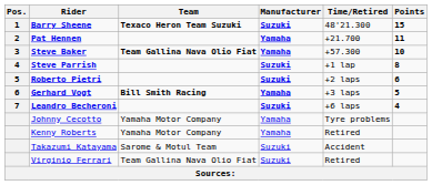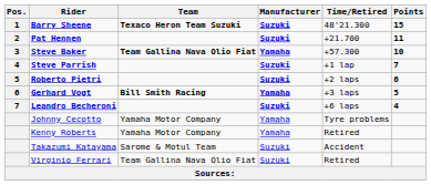 <table class="wikitable" style="font-size: 95%;">
 <tr>
 <th>Pos.</th>
 <th>Rider</th>
 <th>Team</th>
 <th>Manufacturer</th>
 <th>Time/Retired</th>
 <th>Points</th>
 </tr>
 <tr>
 <th>1</th>
 <td> <strong><a href='#'>Barry Sheene</a></strong></td>
 <td><strong>Texaco Heron Team Suzuki</strong></td>
 <td><strong><a href='#'>Suzuki</a></strong></td>
 <td>48'21.300</td>
 <td><strong>15</strong></td>
 </tr>
 <tr>
 <th>2</th>
 <td> <strong><a href='#'>Pat Hennen</a></strong></td>
 <td></td>
-<td><strong><a href='#'>Yamaha</a></strong></td>
+<td><strong><a href='#'>Suzuki</a></strong></td>
 <td>+21.700</td>
 <td><strong>11</strong></td>
 </tr>
 <tr>
 <th>3</th>
 <td> <strong><a href='#'>Steve Baker</a></strong></td>
 <td><strong>Team Gallina Nava Olio Fiat</strong></td>
 <td><strong><a href='#'>Yamaha</a></strong></td>
 <td>+57.300</td>
 <td><strong>10</strong></td>
 </tr>
 <tr>
 <th>4</th>
 <td> <strong><a href='#'>Steve Parrish</a></strong></td>
 <td></td>
 <td><strong><a href='#'>Suzuki</a></strong></td>
 <td>+1 lap</td>
-<td><strong>8</strong></td>
+<td><strong>7</strong></td>
 </tr>
 <tr>
 <th>5</th>
 <td> <strong><a href='#'>Roberto Pietri</a></strong></td>
 <td></td>
 <td><strong><a href='#'>Suzuki</a></strong></td>
 <td>+2 laps</td>
 <td><strong>6</strong></td>
 </tr>
 <tr>
 <th>6</th>
 <td> <strong><a href='#'>Gerhard Vogt</a></strong></td>
 <td><strong>Bill Smith Racing</strong></td>
 <td><strong><a href='#'>Yamaha</a></strong></td>
 <td>+3 laps</td>
 <td><strong>5</strong></td>
 </tr>
 <tr>
 <th>7</th>
 <td> <strong><a href='#'>Leandro Becheroni</a></strong></td>
 <td></td>
 <td><strong><a href='#'>Suzuki</a></strong></td>
 <td>+6 laps</td>
 <td><strong>4</strong></td>
 </tr>
 <tr>
 <th></th>
 <td> <a href='#'>Johnny Cecotto</a></td>
 <td>Yamaha Motor Company</td>
 <td><a href='#'>Yamaha</a></td>
 <td>Tyre problems</td>
 <td></td>
 </tr>
 <tr>
 <th></th>
 <td> <a href='#'>Kenny Roberts</a></td>
 <td>Yamaha Motor Company</td>
 <td><a href='#'>Yamaha</a></td>
 <td>Retired</td>
 <td></td>
 </tr>
 <tr>
 <th></th>
 <td> <a href='#'>Takazumi Katayama</a></td>
 <td>Sarome & Motul Team</td>
 <td><a href='#'>Suzuki</a></td>
 <td>Accident</td>
 <td></td>
 </tr>
 <tr>
 <th></th>
 <td> <a href='#'>Virginio Ferrari</a></td>
 <td>Team Gallina Nava Olio Fiat</td>
 <td><a href='#'>Suzuki</a></td>
 <td>Retired</td>
 <td></td>
 </tr>
 <tr>
 <th colspan=8>Sources: </th>
 </tr>
 </table>
